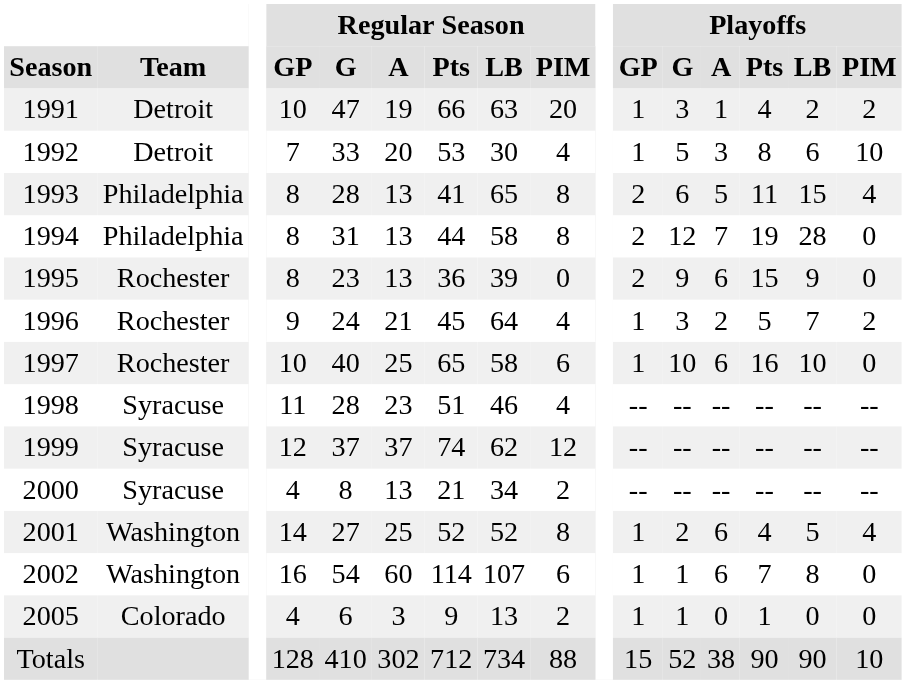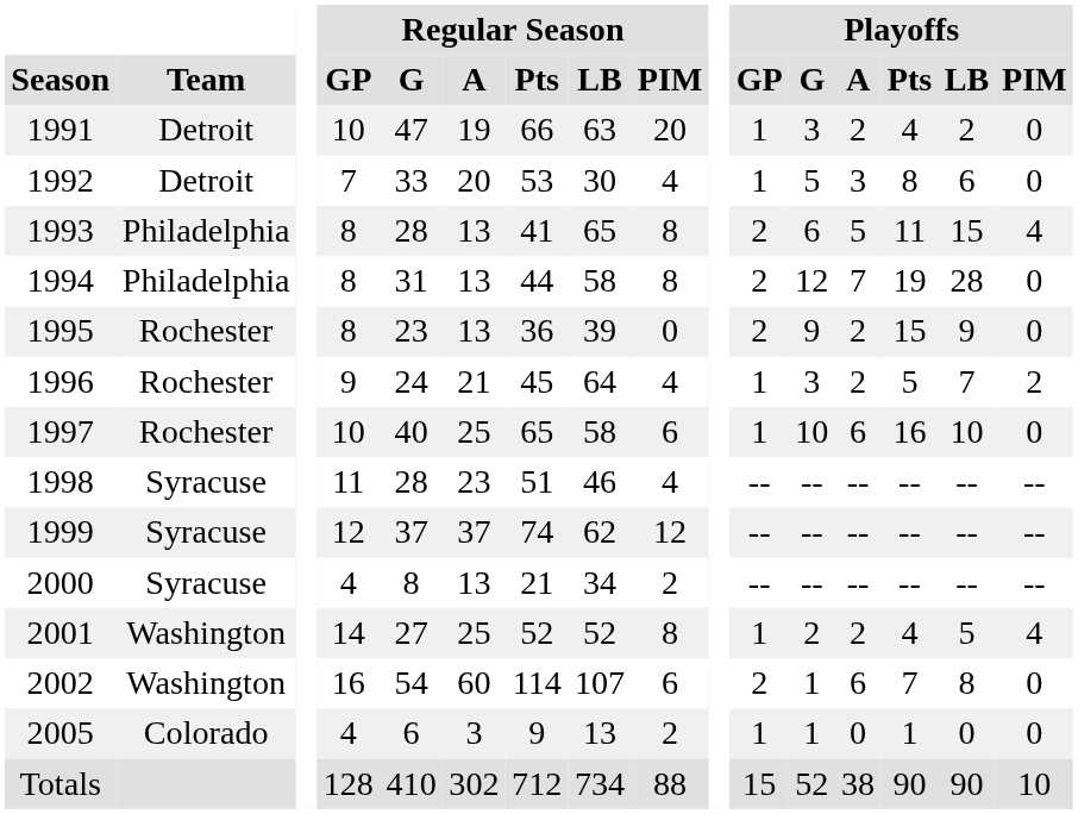 <table BORDER="0" CELLPADDING="3" CELLSPACING="0">
 <tr ALIGN="center" bgcolor="#e0e0e0">
 <th ALIGN="center" colspan="2" bgcolor="#ffffff"> </th>
 <th ALIGN="center" rowspan="99" bgcolor="#ffffff"> </th>
 <th ALIGN="center" colspan="6">Regular Season</th>
 <th ALIGN="center" rowspan="99" bgcolor="#ffffff"> </th>
 <th ALIGN="center" colspan="6">Playoffs</th>
 </tr>
 <tr ALIGN="center" bgcolor="#e0e0e0">
 <th ALIGN="center">Season</th>
 <th ALIGN="center">Team</th>
 <th ALIGN="center">GP</th>
 <th ALIGN="center">G</th>
 <th ALIGN="center">A</th>
 <th ALIGN="center">Pts</th>
 <th ALIGN="center">LB</th>
 <th ALIGN="center">PIM</th>
 <th ALIGN="center">GP</th>
 <th ALIGN="center">G</th>
 <th ALIGN="center">A</th>
 <th ALIGN="center">Pts</th>
 <th ALIGN="center">LB</th>
 <th ALIGN="center">PIM</th>
 </tr>
 <tr ALIGN="center" bgcolor="#f0f0f0">
 <td ALIGN="center">1991</td>
 <td ALIGN="center">Detroit</td>
 <td ALIGN="center">10</td>
 <td ALIGN="center">47</td>
 <td ALIGN="center">19</td>
 <td ALIGN="center">66</td>
 <td ALIGN="center">63</td>
 <td ALIGN="center">20</td>
 <td ALIGN="center">1</td>
 <td ALIGN="center">3</td>
-<td ALIGN="center">1</td>
+<td ALIGN="center">2</td>
 <td ALIGN="center">4</td>
 <td ALIGN="center">2</td>
-<td ALIGN="center">2</td>
+<td ALIGN="center">0</td>
 </tr>
 <tr ALIGN="center">
 <td ALIGN="center">1992</td>
 <td ALIGN="center">Detroit</td>
 <td ALIGN="center">7</td>
 <td ALIGN="center">33</td>
 <td ALIGN="center">20</td>
 <td ALIGN="center">53</td>
 <td ALIGN="center">30</td>
 <td ALIGN="center">4</td>
 <td ALIGN="center">1</td>
 <td ALIGN="center">5</td>
 <td ALIGN="center">3</td>
 <td ALIGN="center">8</td>
 <td ALIGN="center">6</td>
-<td ALIGN="center">10</td>
+<td ALIGN="center">0</td>
 </tr>
 <tr ALIGN="center" bgcolor="#f0f0f0">
 <td ALIGN="center">1993</td>
 <td ALIGN="center">Philadelphia</td>
 <td ALIGN="center">8</td>
 <td ALIGN="center">28</td>
 <td ALIGN="center">13</td>
 <td ALIGN="center">41</td>
 <td ALIGN="center">65</td>
 <td ALIGN="center">8</td>
 <td ALIGN="center">2</td>
 <td ALIGN="center">6</td>
 <td ALIGN="center">5</td>
 <td ALIGN="center">11</td>
 <td ALIGN="center">15</td>
 <td ALIGN="center">4</td>
 </tr>
 <tr ALIGN="center">
 <td ALIGN="center">1994</td>
 <td ALIGN="center">Philadelphia</td>
 <td ALIGN="center">8</td>
 <td ALIGN="center">31</td>
 <td ALIGN="center">13</td>
 <td ALIGN="center">44</td>
 <td ALIGN="center">58</td>
 <td ALIGN="center">8</td>
 <td ALIGN="center">2</td>
 <td ALIGN="center">12</td>
 <td ALIGN="center">7</td>
 <td ALIGN="center">19</td>
 <td ALIGN="center">28</td>
 <td ALIGN="center">0</td>
 </tr>
 <tr ALIGN="center" bgcolor="#f0f0f0">
 <td ALIGN="center">1995</td>
 <td ALIGN="center">Rochester</td>
 <td ALIGN="center">8</td>
 <td ALIGN="center">23</td>
 <td ALIGN="center">13</td>
 <td ALIGN="center">36</td>
 <td ALIGN="center">39</td>
 <td ALIGN="center">0</td>
 <td ALIGN="center">2</td>
 <td ALIGN="center">9</td>
-<td ALIGN="center">6</td>
+<td ALIGN="center">2</td>
 <td ALIGN="center">15</td>
 <td ALIGN="center">9</td>
 <td ALIGN="center">0</td>
 </tr>
 <tr ALIGN="center">
 <td ALIGN="center">1996</td>
 <td ALIGN="center">Rochester</td>
 <td ALIGN="center">9</td>
 <td ALIGN="center">24</td>
 <td ALIGN="center">21</td>
 <td ALIGN="center">45</td>
 <td ALIGN="center">64</td>
 <td ALIGN="center">4</td>
 <td ALIGN="center">1</td>
 <td ALIGN="center">3</td>
 <td ALIGN="center">2</td>
 <td ALIGN="center">5</td>
 <td ALIGN="center">7</td>
 <td ALIGN="center">2</td>
 </tr>
 <tr ALIGN="center" bgcolor="#f0f0f0">
 <td ALIGN="center">1997</td>
 <td ALIGN="center">Rochester</td>
 <td ALIGN="center">10</td>
 <td ALIGN="center">40</td>
 <td ALIGN="center">25</td>
 <td ALIGN="center">65</td>
 <td ALIGN="center">58</td>
 <td ALIGN="center">6</td>
 <td ALIGN="center">1</td>
 <td ALIGN="center">10</td>
 <td ALIGN="center">6</td>
 <td ALIGN="center">16</td>
 <td ALIGN="center">10</td>
 <td ALIGN="center">0</td>
 </tr>
 <tr ALIGN="center">
 <td ALIGN="center">1998</td>
 <td ALIGN="center">Syracuse</td>
 <td ALIGN="center">11</td>
 <td ALIGN="center">28</td>
 <td ALIGN="center">23</td>
 <td ALIGN="center">51</td>
 <td ALIGN="center">46</td>
 <td ALIGN="center">4</td>
 <td ALIGN="center">--</td>
 <td ALIGN="center">--</td>
 <td ALIGN="center">--</td>
 <td ALIGN="center">--</td>
 <td ALIGN="center">--</td>
 <td ALIGN="center">--</td>
 </tr>
 <tr ALIGN="center" bgcolor="#f0f0f0">
 <td ALIGN="center">1999</td>
 <td ALIGN="center">Syracuse</td>
 <td ALIGN="center">12</td>
 <td ALIGN="center">37</td>
 <td ALIGN="center">37</td>
 <td ALIGN="center">74</td>
 <td ALIGN="center">62</td>
 <td ALIGN="center">12</td>
 <td ALIGN="center">--</td>
 <td ALIGN="center">--</td>
 <td ALIGN="center">--</td>
 <td ALIGN="center">--</td>
 <td ALIGN="center">--</td>
 <td ALIGN="center">--</td>
 </tr>
 <tr ALIGN="center">
 <td ALIGN="center">2000</td>
 <td ALIGN="center">Syracuse</td>
 <td ALIGN="center">4</td>
 <td ALIGN="center">8</td>
 <td ALIGN="center">13</td>
 <td ALIGN="center">21</td>
 <td ALIGN="center">34</td>
 <td ALIGN="center">2</td>
 <td ALIGN="center">--</td>
 <td ALIGN="center">--</td>
 <td ALIGN="center">--</td>
 <td ALIGN="center">--</td>
 <td ALIGN="center">--</td>
 <td ALIGN="center">--</td>
 </tr>
 <tr ALIGN="center" bgcolor="#f0f0f0">
 <td ALIGN="center">2001</td>
 <td ALIGN="center">Washington</td>
 <td ALIGN="center">14</td>
 <td ALIGN="center">27</td>
 <td ALIGN="center">25</td>
 <td ALIGN="center">52</td>
 <td ALIGN="center">52</td>
 <td ALIGN="center">8</td>
 <td ALIGN="center">1</td>
 <td ALIGN="center">2</td>
-<td ALIGN="center">6</td>
+<td ALIGN="center">2</td>
 <td ALIGN="center">4</td>
 <td ALIGN="center">5</td>
 <td ALIGN="center">4</td>
 </tr>
 <tr ALIGN="center">
 <td ALIGN="center">2002</td>
 <td ALIGN="center">Washington</td>
 <td ALIGN="center">16</td>
 <td ALIGN="center">54</td>
 <td ALIGN="center">60</td>
 <td ALIGN="center">114</td>
 <td ALIGN="center">107</td>
 <td ALIGN="center">6</td>
-<td ALIGN="center">1</td>
+<td ALIGN="center">2</td>
 <td ALIGN="center">1</td>
 <td ALIGN="center">6</td>
 <td ALIGN="center">7</td>
 <td ALIGN="center">8</td>
 <td ALIGN="center">0</td>
 </tr>
 <tr ALIGN="center" bgcolor="#f0f0f0">
 <td ALIGN="center">2005</td>
 <td ALIGN="center">Colorado</td>
 <td ALIGN="center">4</td>
 <td ALIGN="center">6</td>
 <td ALIGN="center">3</td>
 <td ALIGN="center">9</td>
 <td ALIGN="center">13</td>
 <td ALIGN="center">2</td>
 <td ALIGN="center">1</td>
 <td ALIGN="center">1</td>
 <td ALIGN="center">0</td>
 <td ALIGN="center">1</td>
 <td ALIGN="center">0</td>
 <td ALIGN="center">0</td>
 </tr>
 <tr ALIGN="center" bgcolor="#e0e0e0">
 <td ALIGN="center">Totals</td>
 <td ALIGN="center"> </td>
 <td ALIGN="center">128</td>
 <td ALIGN="center">410</td>
 <td ALIGN="center">302</td>
 <td ALIGN="center">712</td>
 <td ALIGN="center">734</td>
 <td ALIGN="center">88</td>
 <td ALIGN="center">15</td>
 <td ALIGN="center">52</td>
 <td ALIGN="center">38</td>
 <td ALIGN="center">90</td>
 <td ALIGN="center">90</td>
 <td ALIGN="center">10</td>
 </tr>
 </table>
